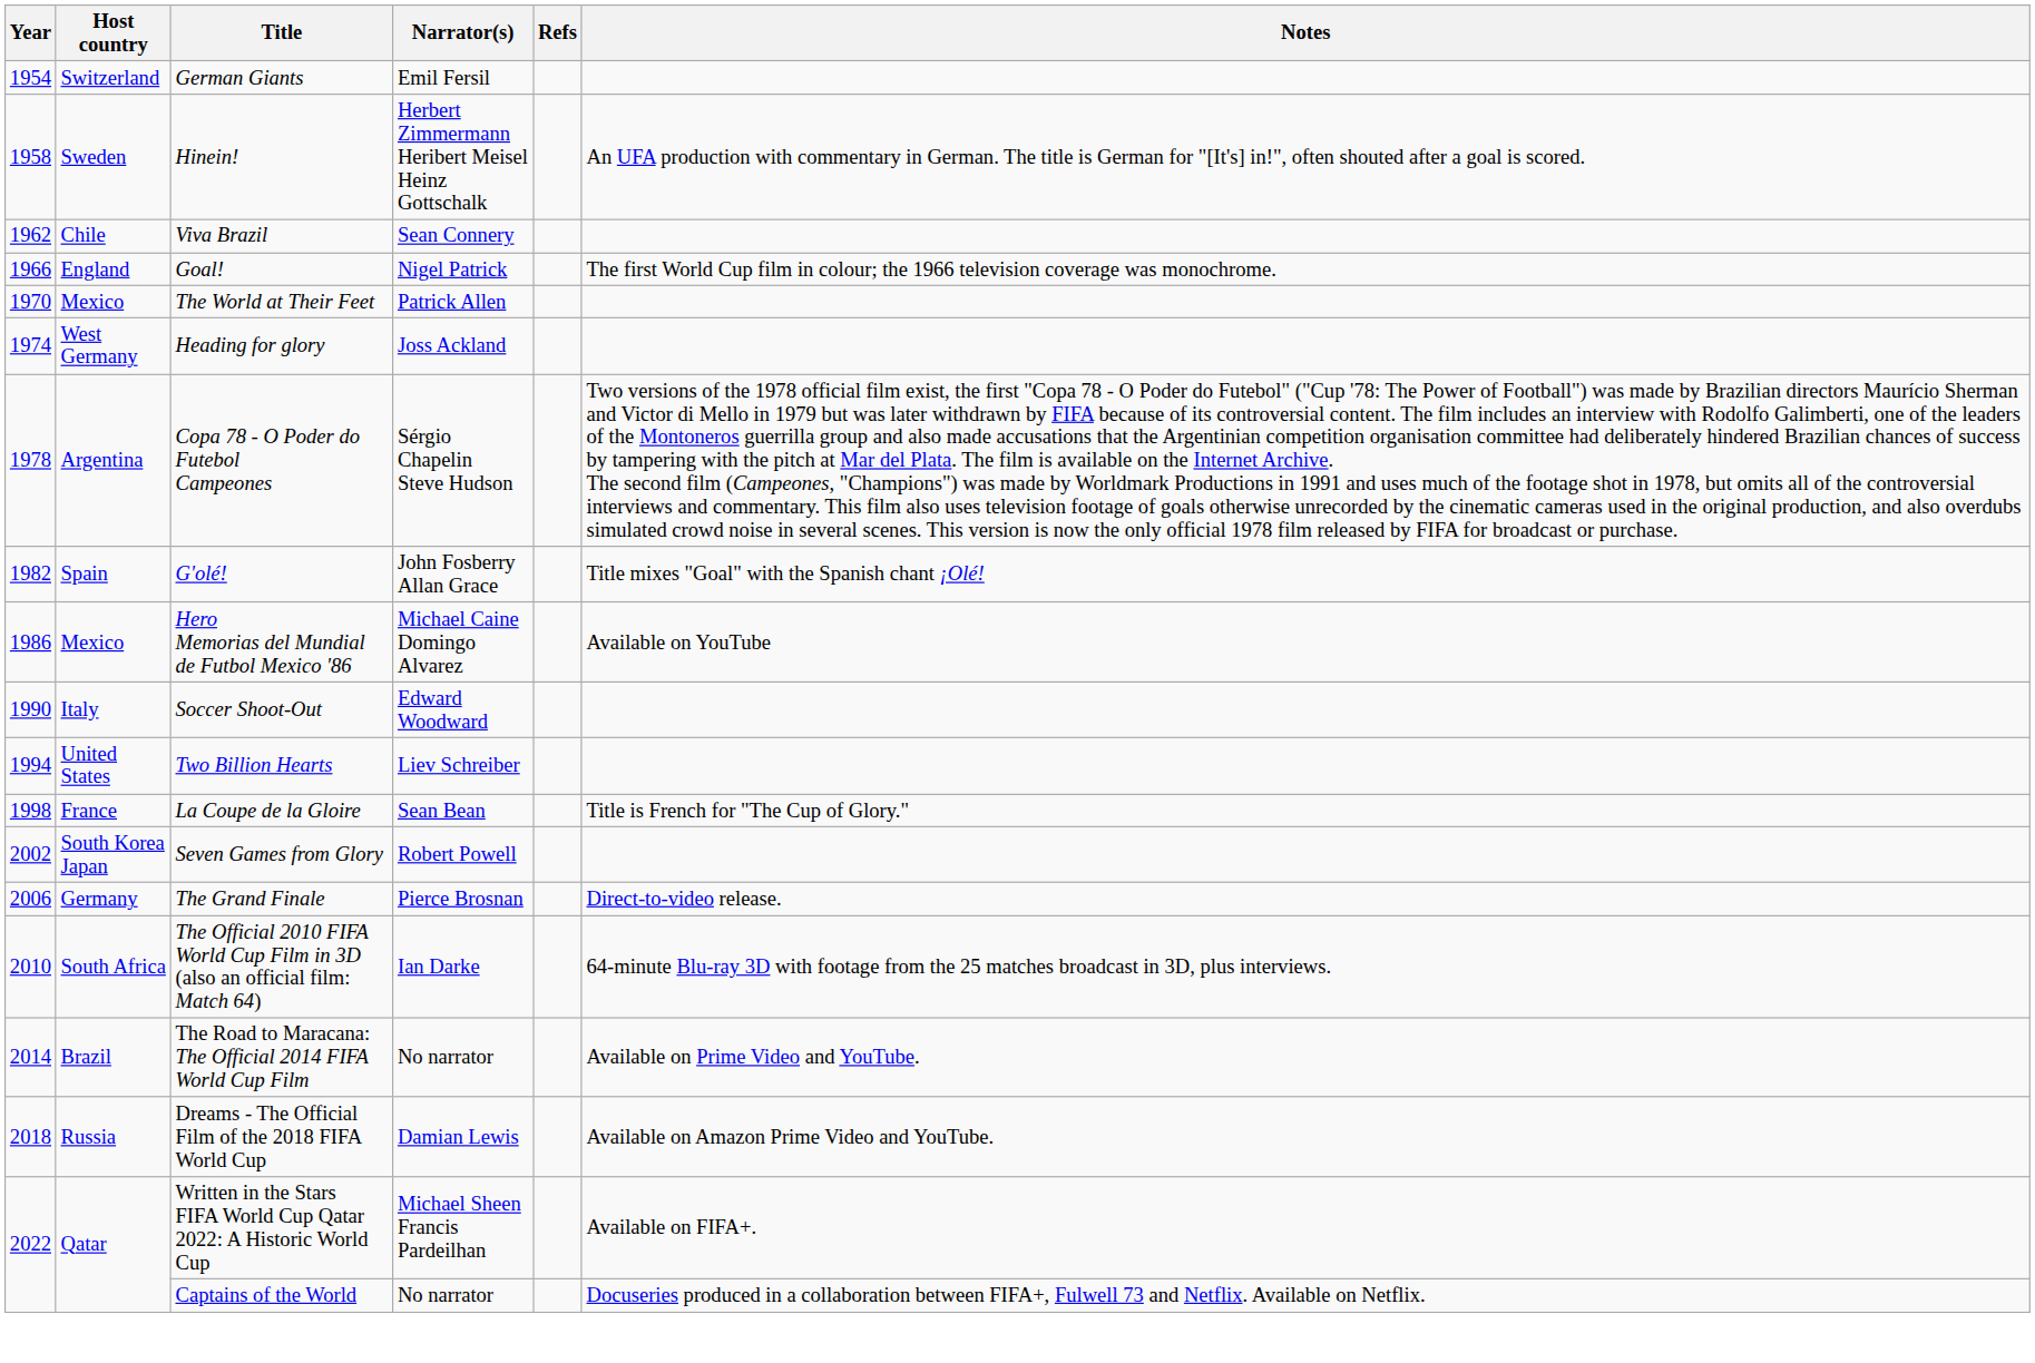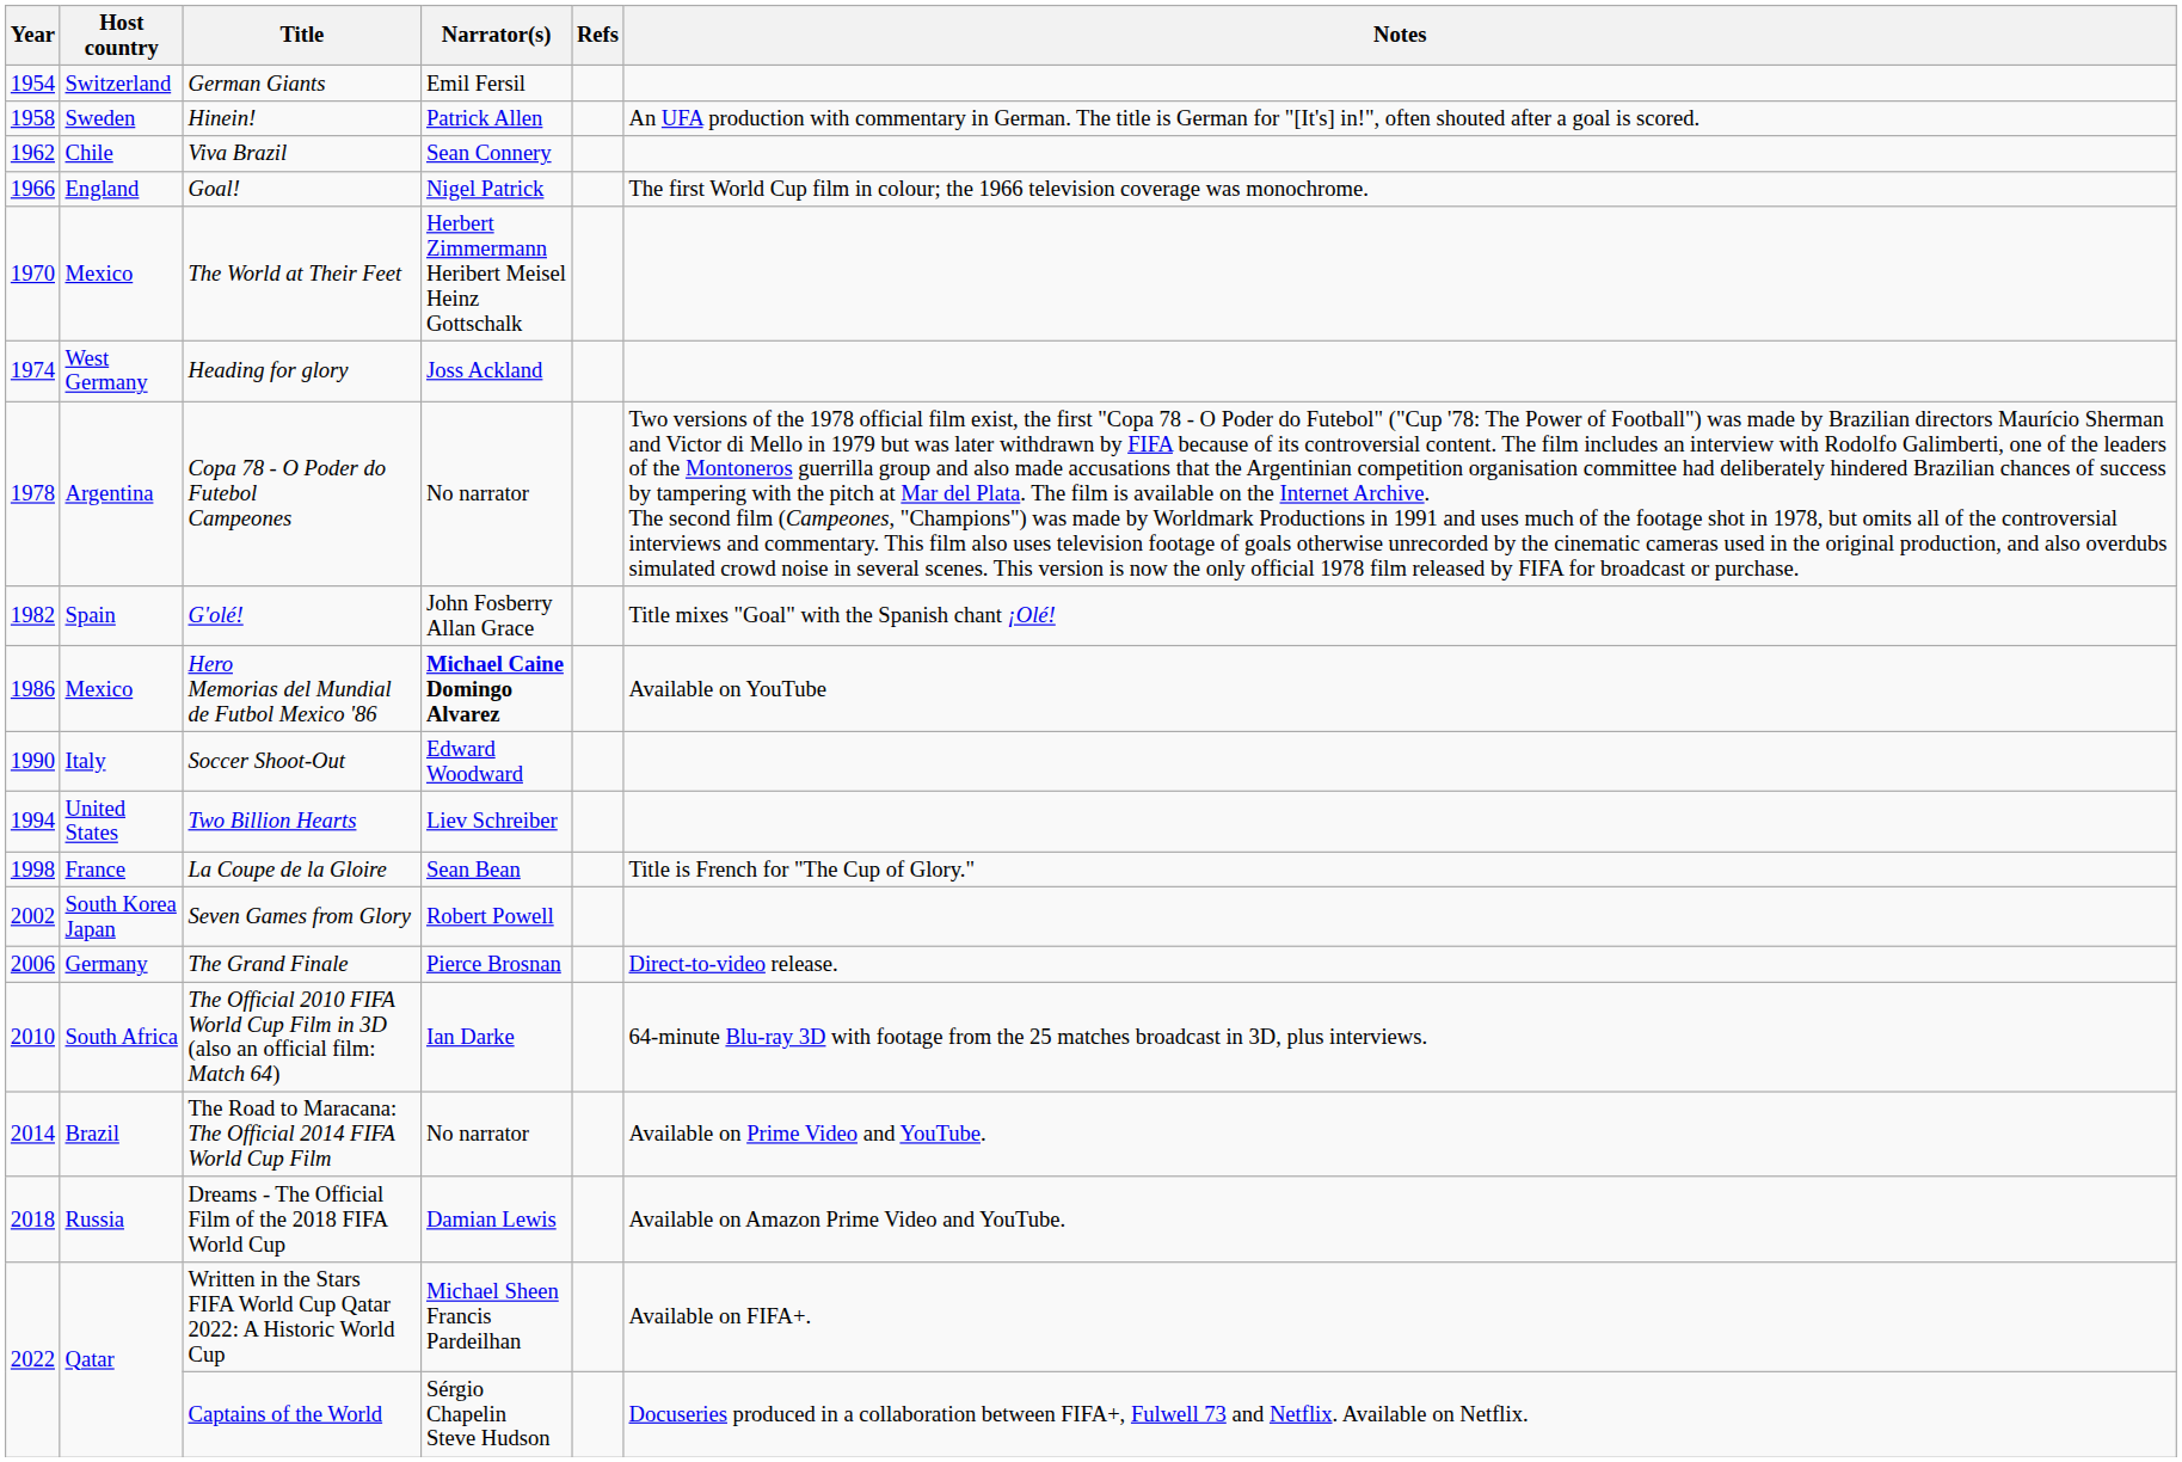 <table class="wikitable sortable">
 <tr>
 <th>Year</th>
 <th>Host country</th>
 <th>Title</th>
 <th>Narrator(s)</th>
 <th>Refs</th>
 <th>Notes</th>
 </tr>
 <tr>
 <td><a href='#'>1954</a></td>
 <td align=left><a href='#'>Switzerland</a></td>
 <td><em>German Giants</em></td>
 <td>Emil Fersil</td>
 <td></td>
 <td></td>
 </tr>
 <tr>
 <td><a href='#'>1958</a></td>
 <td align=left><a href='#'>Sweden</a></td>
 <td><em>Hinein!</em></td>
-<td><a href='#'>Herbert Zimmermann</a><br>Heribert Meisel<br>Heinz Gottschalk</td>
+<td><a href='#'>Patrick Allen</a></td>
 <td></td>
 <td>An <a href='#'>UFA</a> production with commentary in German. The title is German for "[It's] in!", often shouted after a goal is scored.</td>
 </tr>
 <tr>
 <td><a href='#'>1962</a></td>
 <td align=left><a href='#'>Chile</a></td>
 <td><em>Viva Brazil</em></td>
 <td><a href='#'>Sean Connery</a></td>
 <td></td>
 <td></td>
 </tr>
 <tr>
 <td><a href='#'>1966</a></td>
 <td align=left><a href='#'>England</a></td>
 <td><em>Goal!</em></td>
 <td><a href='#'>Nigel Patrick</a></td>
 <td></td>
 <td>The first World Cup film in colour; the 1966 television coverage was monochrome.</td>
 </tr>
 <tr>
 <td><a href='#'>1970</a></td>
 <td align=left><a href='#'>Mexico</a></td>
 <td><em>The World at Their Feet</em></td>
-<td><a href='#'>Patrick Allen</a></td>
+<td><a href='#'>Herbert Zimmermann</a><br>Heribert Meisel<br>Heinz Gottschalk</td>
 <td></td>
 <td></td>
 </tr>
 <tr>
 <td><a href='#'>1974</a></td>
 <td align=left><a href='#'>West Germany</a></td>
 <td><em>Heading for glory</em></td>
 <td><a href='#'>Joss Ackland</a></td>
 <td></td>
 <td></td>
 </tr>
 <tr>
 <td><a href='#'>1978</a></td>
 <td align=left><a href='#'>Argentina</a></td>
 <td><em>Copa 78 - O Poder do Futebol</em><br><em>Campeones</em></td>
-<td>Sérgio Chapelin<br>Steve Hudson</td>
+<td>No narrator</td>
 <td></td>
 <td>Two versions of the 1978 official film exist, the first "Copa 78 - O Poder do Futebol" ("Cup '78: The Power of Football") was made by Brazilian directors Maurício Sherman and Victor di Mello in 1979 but was later withdrawn by <a href='#'>FIFA</a> because of its controversial content.  The film includes an interview with Rodolfo Galimberti, one of the leaders of the <a href='#'>Montoneros</a> guerrilla group and also made accusations that the Argentinian competition organisation committee had deliberately hindered Brazilian chances of success by tampering with the pitch at <a href='#'>Mar del Plata</a>. The film is available on the <a href='#'>Internet Archive</a>.<br>The second film (<em>Campeones</em>, "Champions") was made by Worldmark Productions in 1991 and uses much of the footage shot in 1978, but omits all of the controversial interviews and commentary.  This film also uses television footage of goals otherwise unrecorded by the cinematic cameras used in the original production, and also overdubs simulated crowd noise in several scenes.  This version is now the only official 1978 film released by FIFA for broadcast or purchase.</td>
 </tr>
 <tr>
 <td><a href='#'>1982</a></td>
 <td align=left><a href='#'>Spain</a></td>
 <td><em><a href='#'>G'olé!</a></em></td>
 <td>John Fosberry<br>Allan Grace</td>
 <td></td>
 <td>Title mixes "Goal" with the Spanish chant <a href='#'><em>¡Olé!</em></a></td>
 </tr>
 <tr>
 <td><a href='#'>1986</a></td>
 <td align=left><a href='#'>Mexico</a></td>
 <td><em><a href='#'>Hero</a></em><br><em>Memorias del Mundial de Futbol Mexico '86</em></td>
-<td><a href='#'>Michael Caine</a><br>Domingo Alvarez</td>
+<td><strong><a href='#'>Michael Caine</a><br>Domingo Alvarez</strong></td>
 <td></td>
 <td>Available on YouTube</td>
 </tr>
 <tr>
 <td><a href='#'>1990</a></td>
 <td align=left><a href='#'>Italy</a></td>
 <td><em>Soccer Shoot-Out</em></td>
 <td><a href='#'>Edward Woodward</a></td>
 <td></td>
 <td></td>
 </tr>
 <tr>
 <td><a href='#'>1994</a></td>
 <td align=left><a href='#'>United States</a></td>
 <td><em><a href='#'>Two Billion Hearts</a></em></td>
 <td><a href='#'>Liev Schreiber</a></td>
 <td></td>
 <td></td>
 </tr>
 <tr>
 <td><a href='#'>1998</a></td>
 <td align=left><a href='#'>France</a></td>
 <td><em>La Coupe de la Gloire</em></td>
 <td><a href='#'>Sean Bean</a></td>
 <td></td>
 <td>Title is French for "The Cup of Glory."</td>
 </tr>
 <tr>
 <td><a href='#'>2002</a></td>
 <td align=left><a href='#'>South Korea</a><br><a href='#'>Japan</a></td>
 <td><em>Seven Games from Glory</em></td>
 <td><a href='#'>Robert Powell</a></td>
 <td></td>
 <td></td>
 </tr>
 <tr>
 <td><a href='#'>2006</a></td>
 <td align=left><a href='#'>Germany</a></td>
 <td><em>The Grand Finale</em></td>
 <td><a href='#'>Pierce Brosnan</a></td>
 <td></td>
 <td><a href='#'>Direct-to-video</a> release.</td>
 </tr>
 <tr>
 <td><a href='#'>2010</a></td>
 <td align=left><a href='#'>South Africa</a></td>
 <td><em>The Official 2010 FIFA World Cup Film in 3D</em><br>(also an official film: <em>Match 64</em>)</td>
 <td><a href='#'>Ian Darke</a></td>
 <td></td>
 <td>64-minute <a href='#'>Blu-ray 3D</a> with footage from the 25 matches broadcast in 3D, plus interviews.</td>
 </tr>
 <tr>
 <td><a href='#'>2014</a></td>
 <td align=left><a href='#'>Brazil</a></td>
 <td>The Road to Maracana: <em>The Official 2014 FIFA World Cup Film</em></td>
 <td>No narrator</td>
 <td></td>
 <td>Available on <a href='#'>Prime Video</a> and <a href='#'>YouTube</a>.</td>
 </tr>
 <tr Available on Amazon Prime Video>
 <td><a href='#'>2018</a></td>
 <td align=left><a href='#'>Russia</a></td>
 <td>Dreams - The Official Film of the 2018 FIFA World Cup</td>
 <td><a href='#'>Damian Lewis</a></td>
 <td></td>
 <td>Available on Amazon Prime Video and YouTube.</td>
 </tr>
 <tr>
 <td rowspan="3"><a href='#'>2022</a></td>
 <td rowspan="3"; align=left><a href='#'>Qatar</a></td>
 <td>Written in the Stars<br>FIFA World Cup Qatar 2022: A Historic World Cup</td>
 <td><a href='#'>Michael Sheen</a><br>Francis Pardeilhan</td>
 <td></td>
 <td>Available on FIFA+.</td>
 </tr>
 <tr>
 <td><a href='#'>Captains of the World</a></td>
-<td>No narrator</td>
+<td>Sérgio Chapelin<br>Steve Hudson</td>
 <td></td>
 <td><a href='#'>Docuseries</a> produced in a collaboration between FIFA+, <a href='#'>Fulwell 73</a> and <a href='#'>Netflix</a>. Available on Netflix.</td>
 </tr>
 </table>
